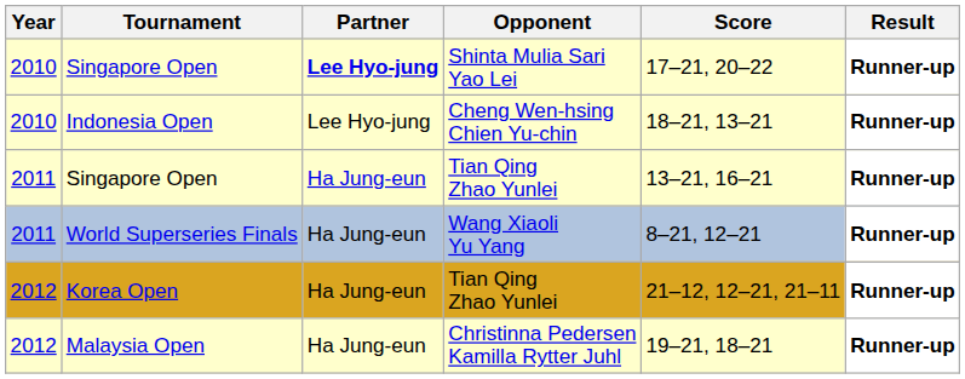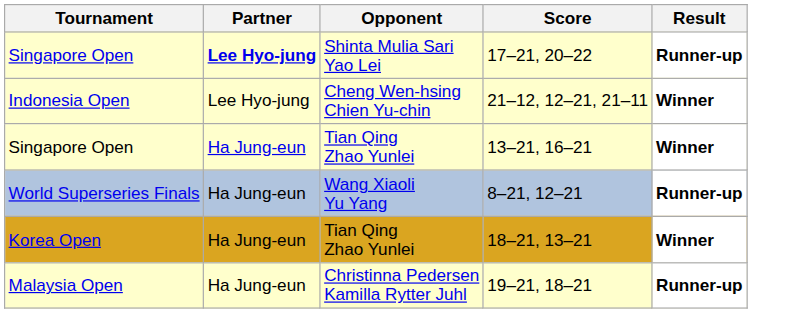 <table class="sortable wikitable" style="font-size: 90%;">
 <tr>
-<th>Year</th>
 <th>Tournament</th>
 <th>Partner</th>
 <th>Opponent</th>
 <th>Score</th>
 <th>Result</th>
 </tr>
 <tr style="background:#FFFFCC">
-<td align="center"><a href='#'>2010</a></td>
 <td align="left"><a href='#'>Singapore Open</a></td>
 <td align="left"><strong> <a href='#'>Lee Hyo-jung</a></strong></td>
 <td align="left"> <a href='#'>Shinta Mulia Sari</a><br> <a href='#'>Yao Lei</a></td>
 <td align="left">17–21, 20–22</td>
 <td style="text-align:left; background:white"> <strong>Runner-up</strong></td>
 </tr>
 <tr style="background:#FFFFCC">
-<td align="center"><a href='#'>2010</a></td>
 <td align="left"><a href='#'>Indonesia Open</a></td>
 <td align="left"> Lee Hyo-jung</td>
 <td align="left"> <a href='#'>Cheng Wen-hsing</a><br> <a href='#'>Chien Yu-chin</a></td>
-<td align="left">18–21, 13–21</td>
-<td style="text-align:left; background:white"> <strong>Runner-up</strong></td>
+<td align="left">21–12, 12–21, 21–11</td>
+<td style="text-align:left; background:white"> <strong>Winner</strong></td>
 </tr>
 <tr style="background:#FFFFCC">
-<td align="center"><a href='#'>2011</a></td>
 <td align="left">Singapore Open</td>
 <td align="left"> <a href='#'>Ha Jung-eun</a></td>
 <td align="left"> <a href='#'>Tian Qing</a><br> <a href='#'>Zhao Yunlei</a></td>
 <td align="left">13–21, 16–21</td>
-<td style="text-align:left; background:white"> <strong>Runner-up</strong></td>
+<td style="text-align:left; background:white"> <strong>Winner</strong></td>
 </tr>
 <tr style="background:#B0C4DE">
-<td align="center"><a href='#'>2011</a></td>
 <td align="left"><a href='#'>World Superseries Finals</a></td>
 <td align="left"> Ha Jung-eun</td>
 <td align="left"> <a href='#'>Wang Xiaoli</a><br> <a href='#'>Yu Yang</a></td>
 <td align="left">8–21, 12–21</td>
 <td style="text-align:left; background:white"> <strong>Runner-up</strong></td>
 </tr>
 <tr style="background:#DAA520">
-<td align="center"><a href='#'>2012</a></td>
 <td align="left"><a href='#'>Korea Open</a></td>
 <td align="left"> Ha Jung-eun</td>
 <td align="left"> Tian Qing<br> Zhao Yunlei</td>
-<td align="left">21–12, 12–21, 21–11</td>
-<td style="text-align:left; background:white"> <strong>Runner-up</strong></td>
+<td align="left">18–21, 13–21</td>
+<td style="text-align:left; background:white"> <strong>Winner</strong></td>
 </tr>
 <tr style="background:#FFFFCC">
-<td align="center"><a href='#'>2012</a></td>
 <td align="left"><a href='#'>Malaysia Open</a></td>
 <td align="left"> Ha Jung-eun</td>
 <td align="left"> <a href='#'>Christinna Pedersen</a><br> <a href='#'>Kamilla Rytter Juhl</a></td>
 <td align="left">19–21, 18–21</td>
 <td style="text-align:left; background:white"> <strong>Runner-up</strong></td>
 </tr>
 </table>
